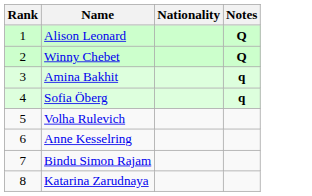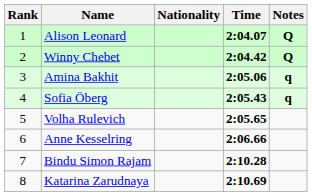 <table class="wikitable sortable" style="text-align:center">
 <tr>
 <th>Rank</th>
 <th>Name</th>
 <th>Nationality</th>
+<th>Time</th>
 <th>Notes</th>
 </tr>
 <tr bgcolor=ccffcc>
 <td>1</td>
 <td align=left><a href='#'>Alison Leonard</a></td>
 <td align=left></td>
+<td><strong>2:04.07</strong></td>
 <td><strong>Q</strong></td>
 </tr>
 <tr bgcolor=ccffcc>
 <td>2</td>
 <td align=left><a href='#'>Winny Chebet</a></td>
 <td align=left></td>
+<td><strong>2:04.42</strong></td>
 <td><strong>Q</strong></td>
 </tr>
 <tr bgcolor=ddffdd>
 <td>3</td>
 <td align=left><a href='#'>Amina Bakhit</a></td>
 <td align=left></td>
+<td><strong>2:05.06</strong></td>
 <td><strong>q</strong></td>
 </tr>
 <tr bgcolor=ddffdd>
 <td>4</td>
 <td align=left><a href='#'>Sofia Öberg</a></td>
 <td align=left></td>
+<td><strong>2:05.43</strong></td>
 <td><strong>q</strong></td>
 </tr>
 <tr>
 <td>5</td>
 <td align=left><a href='#'>Volha Rulevich</a></td>
 <td align=left></td>
+<td><strong>2:05.65</strong></td>
 <td></td>
 </tr>
 <tr>
 <td>6</td>
 <td align=left><a href='#'>Anne Kesselring</a></td>
 <td align=left></td>
+<td><strong>2:06.66</strong></td>
 <td></td>
 </tr>
 <tr>
 <td>7</td>
 <td align=left><a href='#'>Bindu Simon Rajam</a></td>
 <td align=left></td>
+<td><strong>2:10.28</strong></td>
 <td></td>
 </tr>
 <tr>
 <td>8</td>
 <td align=left><a href='#'>Katarina Zarudnaya</a></td>
 <td align=left></td>
+<td><strong>2:10.69</strong></td>
 <td></td>
 </tr>
 </table>
